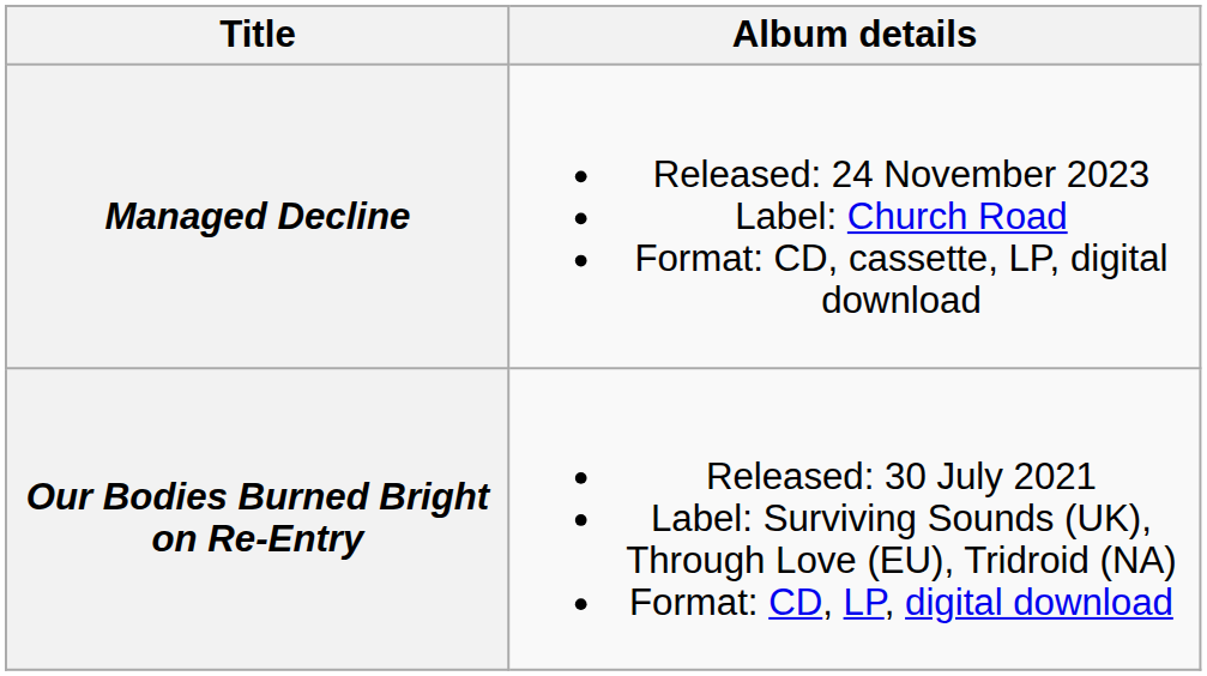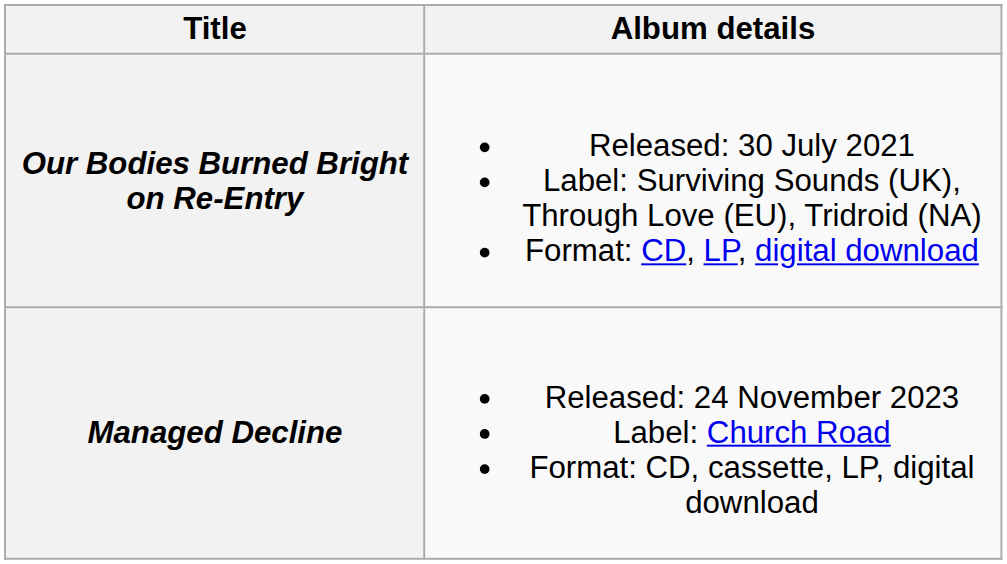 <table class="wikitable plainrowheaders" style="text-align:center;" border="1">
 <tr>
 <th scope="col" style="width:13em;">Title</th>
 <th scope="col" style="width:18em;">Album details</th>
 </tr>
 <tr>
+<th scope="row"><em>Our Bodies Burned Bright on Re-Entry</em></th>
+<td><br><ul><li>Released: 30 July 2021</li><li>Label: Surviving Sounds (UK), Through Love (EU), Tridroid (NA)</li><li>Format: <a href='#'>CD</a>, <a href='#'>LP</a>, <a href='#'>digital download</a></li></ul></td>
+</tr>
+<tr>
 <th scope="row"><em>Managed Decline</em></th>
 <td><br><ul><li>Released: 24 November 2023</li><li>Label: <a href='#'>Church Road</a></li><li>Format: CD, cassette, LP, digital download</li></ul></td>
 </tr>
-<tr>
-<th scope="row"><em>Our Bodies Burned Bright on Re-Entry</em></th>
-<td><br><ul><li>Released: 30 July 2021</li><li>Label: Surviving Sounds (UK), Through Love (EU), Tridroid (NA)</li><li>Format: <a href='#'>CD</a>, <a href='#'>LP</a>, <a href='#'>digital download</a></li></ul></td>
-</tr>
 </table>
